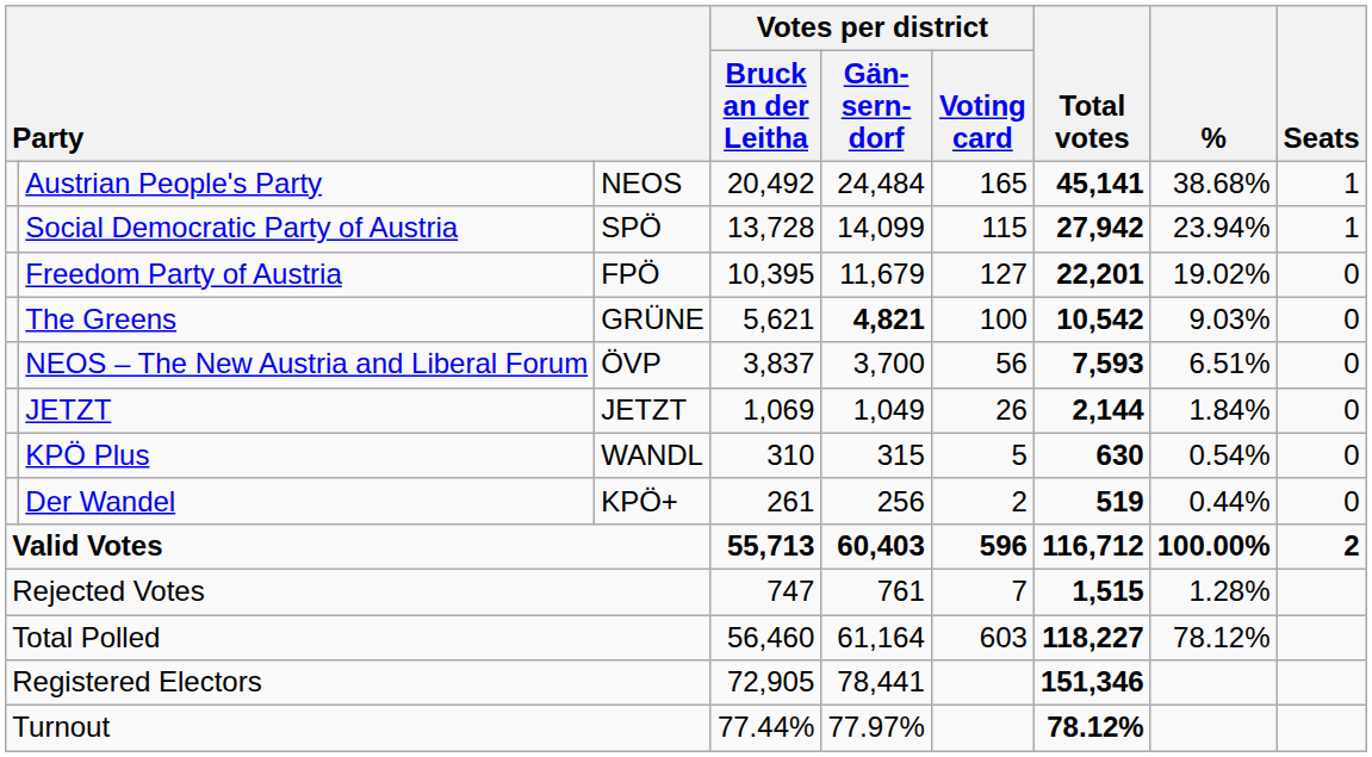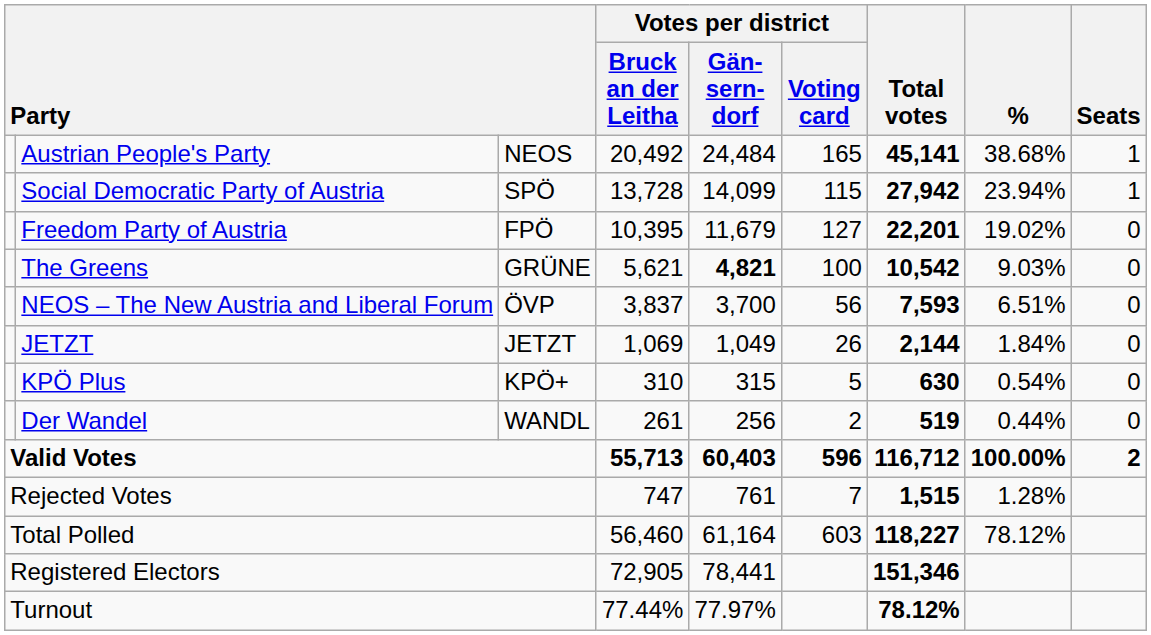 <table class="wikitable" border="1" style="text-align:right;">
 <tr>
 <th style="text-align:left;" valign=bottom rowspan=2 colspan=3>Party</th>
 <th colspan=3>Votes per district</th>
 <th align=center valign=bottom rowspan=2 width="50">Total<br>votes</th>
 <th align=center valign=bottom rowspan=2 width="50">%</th>
 <th align=center valign=bottom rowspan=2>Seats</th>
 </tr>
 <tr>
 <th align=center valign=bottom width="50"><a href='#'>Bruck<br>an der<br>Leitha</a></th>
 <th align=center valign=bottom width="50"><a href='#'>Gän-<br>sern-<br>dorf</a></th>
 <th align=center valign=bottom width="50"><a href='#'>Voting<br>card</a></th>
 </tr>
 <tr>
 <td></td>
 <td align=left><a href='#'>Austrian People's Party</a></td>
 <td align=left>NEOS</td>
 <td>20,492</td>
 <td>24,484</td>
 <td>165</td>
 <td><strong>45,141</strong></td>
 <td>38.68%</td>
 <td>1</td>
 </tr>
 <tr>
 <td></td>
 <td align=left><a href='#'>Social Democratic Party of Austria</a></td>
 <td align=left>SPÖ</td>
 <td>13,728</td>
 <td>14,099</td>
 <td>115</td>
 <td><strong>27,942</strong></td>
 <td>23.94%</td>
 <td>1</td>
 </tr>
 <tr>
 <td></td>
 <td align=left><a href='#'>Freedom Party of Austria</a></td>
 <td align=left>FPÖ</td>
 <td>10,395</td>
 <td>11,679</td>
 <td>127</td>
 <td><strong>22,201</strong></td>
 <td>19.02%</td>
 <td>0</td>
 </tr>
 <tr>
 <td></td>
 <td align=left><a href='#'>The Greens</a></td>
 <td align=left>GRÜNE</td>
 <td>5,621</td>
 <td><strong>4,821</strong></td>
 <td>100</td>
 <td><strong>10,542</strong></td>
 <td>9.03%</td>
 <td>0</td>
 </tr>
 <tr>
 <td></td>
 <td align=left style="white-space: nowrap;"><a href='#'>NEOS – The New Austria and Liberal Forum</a></td>
 <td align=left>ÖVP</td>
 <td>3,837</td>
 <td>3,700</td>
 <td>56</td>
 <td><strong>7,593</strong></td>
 <td>6.51%</td>
 <td>0</td>
 </tr>
 <tr>
 <td></td>
 <td align=left><a href='#'>JETZT</a></td>
 <td align=left>JETZT</td>
 <td>1,069</td>
 <td>1,049</td>
 <td>26</td>
 <td><strong>2,144</strong></td>
 <td>1.84%</td>
 <td>0</td>
 </tr>
 <tr>
 <td></td>
 <td align=left><a href='#'>KPÖ Plus</a></td>
-<td align=left>WANDL</td>
+<td align=left>KPÖ+</td>
 <td>310</td>
 <td>315</td>
 <td>5</td>
 <td><strong>630</strong></td>
 <td>0.54%</td>
 <td>0</td>
 </tr>
 <tr>
 <td></td>
 <td align=left><a href='#'>Der Wandel</a></td>
-<td align=left>KPÖ+</td>
+<td align=left>WANDL</td>
 <td>261</td>
 <td>256</td>
 <td>2</td>
 <td><strong>519</strong></td>
 <td>0.44%</td>
 <td>0</td>
 </tr>
 <tr style="font-weight:bold">
 <td align=left colspan=3>Valid Votes</td>
 <td>55,713</td>
 <td>60,403</td>
 <td>596</td>
 <td>116,712</td>
 <td>100.00%</td>
 <td>2</td>
 </tr>
 <tr>
 <td align=left colspan=3>Rejected Votes</td>
 <td>747</td>
 <td>761</td>
 <td>7</td>
 <td><strong>1,515</strong></td>
 <td>1.28%</td>
 <td></td>
 </tr>
 <tr>
 <td align=left colspan=3>Total Polled</td>
 <td>56,460</td>
 <td>61,164</td>
 <td>603</td>
 <td><strong>118,227</strong></td>
 <td>78.12%</td>
 <td></td>
 </tr>
 <tr>
 <td align=left colspan=3>Registered Electors</td>
 <td>72,905</td>
 <td>78,441</td>
 <td></td>
 <td><strong>151,346</strong></td>
 <td></td>
 <td></td>
 </tr>
 <tr>
 <td align=left colspan=3>Turnout</td>
 <td>77.44%</td>
 <td>77.97%</td>
 <td></td>
 <td><strong>78.12%</strong></td>
 <td></td>
 <td></td>
 </tr>
 </table>
